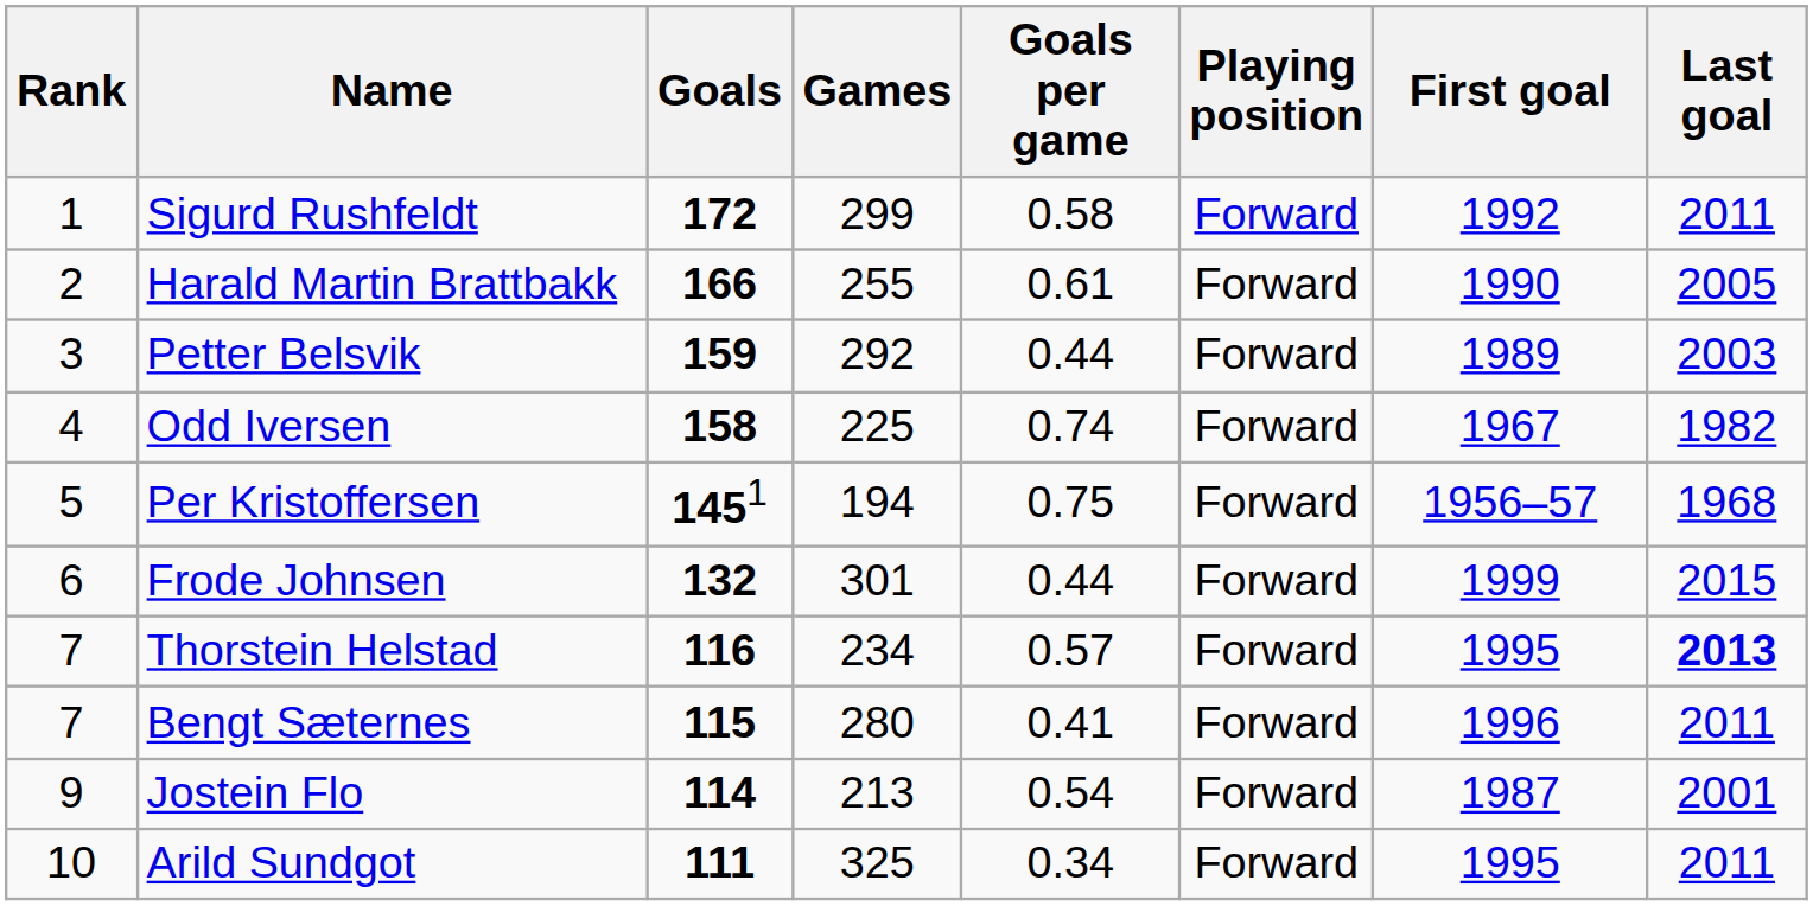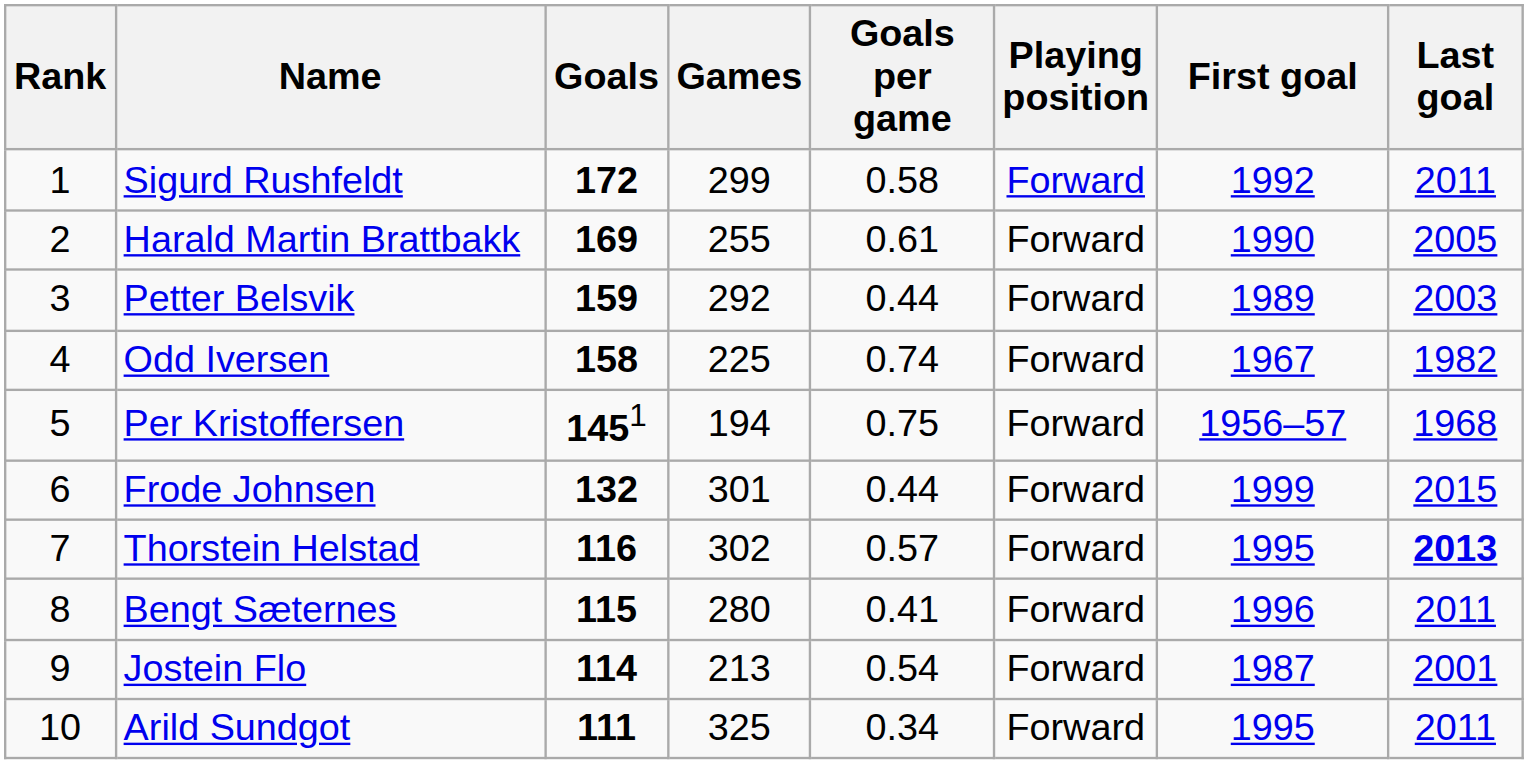 <table class="wikitable sortable" style="text-align: center">
 <tr>
 <th style="width:20px" abbr="Position">Rank</th>
 <th style="width:175px">Name</th>
 <th style="width:40px" abbr="Goals">Goals</th>
 <th style="width:40px" abbr="Games Played">Games</th>
 <th style="width:70px" abbr="Drawn">Goals per game</th>
 <th style="width:50px" abbr="Position">Playing position</th>
 <th style="width:90px" abbr="Season">First goal</th>
 <th style="width:50px" abbr="Season">Last goal</th>
 </tr>
 <tr>
 <td>1</td>
 <td style="text-align:left"> <a href='#'>Sigurd Rushfeldt</a></td>
 <td><strong>172</strong></td>
 <td>299</td>
 <td>0.58</td>
 <td><a href='#'>Forward</a></td>
 <td><a href='#'>1992</a></td>
 <td><a href='#'>2011</a></td>
 </tr>
 <tr>
 <td>2</td>
 <td style="text-align:left"> <a href='#'>Harald Martin Brattbakk</a></td>
-<td><strong>166</strong></td>
+<td><strong>169</strong></td>
 <td>255</td>
 <td>0.61</td>
 <td>Forward</td>
 <td><a href='#'>1990</a></td>
 <td><a href='#'>2005</a></td>
 </tr>
 <tr>
 <td>3</td>
 <td style="text-align:left"> <a href='#'>Petter Belsvik</a></td>
 <td><strong>159</strong></td>
 <td>292</td>
 <td>0.44</td>
 <td>Forward</td>
 <td><a href='#'>1989</a></td>
 <td><a href='#'>2003</a></td>
 </tr>
 <tr>
 <td>4</td>
 <td style="text-align:left"> <a href='#'>Odd Iversen</a></td>
 <td><strong>158</strong></td>
 <td>225</td>
 <td>0.74</td>
 <td>Forward</td>
 <td><a href='#'>1967</a></td>
 <td><a href='#'>1982</a></td>
 </tr>
 <tr>
 <td>5</td>
 <td style="text-align:left"> <a href='#'>Per Kristoffersen</a></td>
 <td><strong>145</strong><sup>1</sup></td>
 <td>194</td>
 <td>0.75</td>
 <td>Forward</td>
 <td><a href='#'>1956–57</a></td>
 <td><a href='#'>1968</a></td>
 </tr>
 <tr>
 <td>6</td>
 <td style="text-align:left"> <a href='#'>Frode Johnsen</a></td>
 <td><strong>132</strong></td>
 <td>301</td>
 <td>0.44</td>
 <td>Forward</td>
 <td><a href='#'>1999</a></td>
 <td><a href='#'>2015</a></td>
 </tr>
 <tr>
 <td>7</td>
 <td style="text-align:left"> <a href='#'>Thorstein Helstad</a></td>
 <td><strong>116</strong></td>
-<td>234</td>
+<td>302</td>
 <td>0.57</td>
 <td>Forward</td>
 <td><a href='#'>1995</a></td>
 <td><strong><a href='#'>2013</a></strong></td>
 </tr>
 <tr>
-<td>7</td>
+<td>8</td>
 <td style="text-align:left"> <a href='#'>Bengt Sæternes</a></td>
 <td><strong>115</strong></td>
 <td>280</td>
 <td>0.41</td>
 <td>Forward</td>
 <td><a href='#'>1996</a></td>
 <td><a href='#'>2011</a></td>
 </tr>
 <tr>
 <td>9</td>
 <td style="text-align:left"> <a href='#'>Jostein Flo</a></td>
 <td><strong>114</strong></td>
 <td>213</td>
 <td>0.54</td>
 <td>Forward</td>
 <td><a href='#'>1987</a></td>
 <td><a href='#'>2001</a></td>
 </tr>
 <tr>
 <td>10</td>
 <td style="text-align:left"> <a href='#'>Arild Sundgot</a></td>
 <td><strong>111</strong></td>
 <td>325</td>
 <td>0.34</td>
 <td>Forward</td>
 <td><a href='#'>1995</a></td>
 <td><a href='#'>2011</a></td>
 </tr>
 </table>
